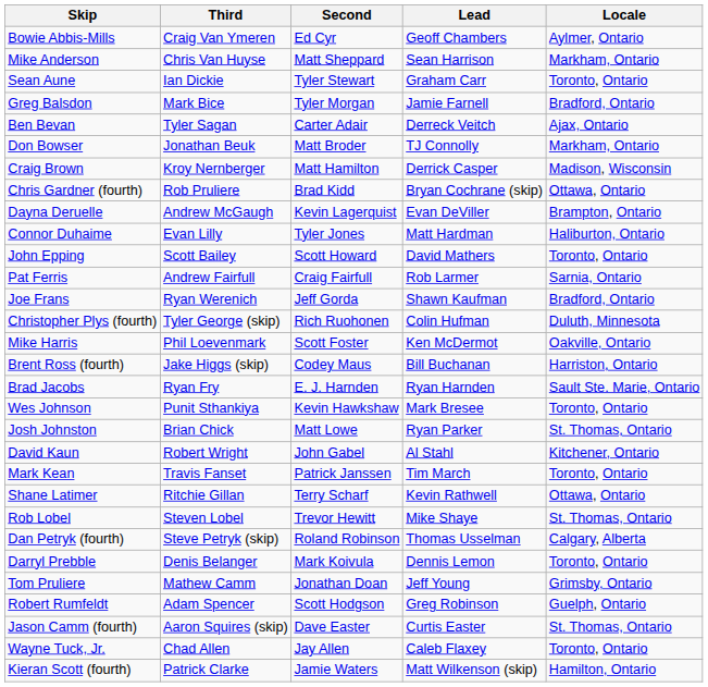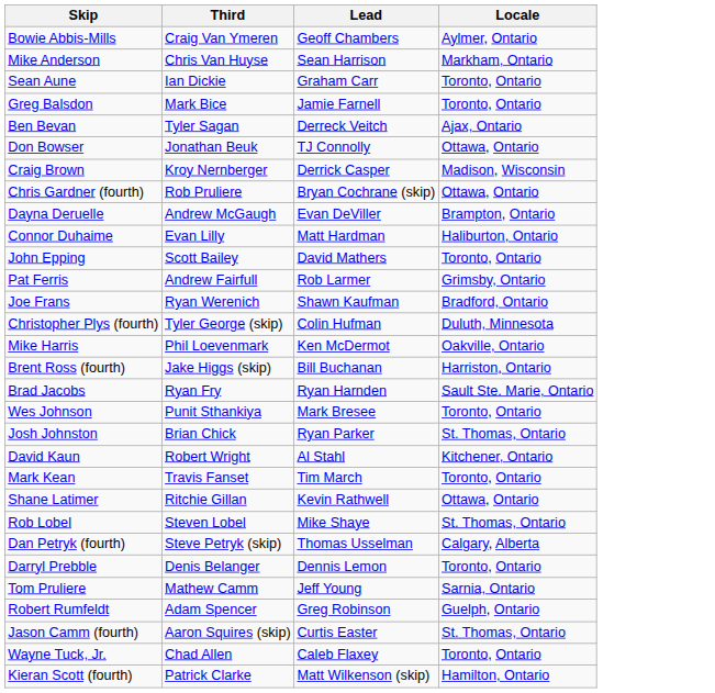 <table class=wikitable>
 <tr>
 <th>Skip</th>
 <th>Third</th>
-<th>Second</th>
 <th>Lead</th>
 <th>Locale</th>
 </tr>
 <tr>
 <td><a href='#'>Bowie Abbis-Mills</a></td>
 <td><a href='#'>Craig Van Ymeren</a></td>
-<td><a href='#'>Ed Cyr</a></td>
 <td><a href='#'>Geoff Chambers</a></td>
 <td> <a href='#'>Aylmer</a>, <a href='#'>Ontario</a></td>
 </tr>
 <tr>
 <td><a href='#'>Mike Anderson</a></td>
 <td><a href='#'>Chris Van Huyse</a></td>
-<td><a href='#'>Matt Sheppard</a></td>
 <td><a href='#'>Sean Harrison</a></td>
 <td> <a href='#'>Markham, Ontario</a></td>
 </tr>
 <tr>
 <td><a href='#'>Sean Aune</a></td>
 <td><a href='#'>Ian Dickie</a></td>
-<td><a href='#'>Tyler Stewart</a></td>
 <td><a href='#'>Graham Carr</a></td>
 <td> <a href='#'>Toronto</a>, <a href='#'>Ontario</a></td>
 </tr>
 <tr>
 <td><a href='#'>Greg Balsdon</a></td>
 <td><a href='#'>Mark Bice</a></td>
-<td><a href='#'>Tyler Morgan</a></td>
 <td><a href='#'>Jamie Farnell</a></td>
-<td> <a href='#'>Bradford, Ontario</a></td>
+<td> <a href='#'>Toronto</a>, <a href='#'>Ontario</a></td>
 </tr>
 <tr>
 <td><a href='#'>Ben Bevan</a></td>
 <td><a href='#'>Tyler Sagan</a></td>
-<td><a href='#'>Carter Adair</a></td>
 <td><a href='#'>Derreck Veitch</a></td>
 <td> <a href='#'>Ajax, Ontario</a></td>
 </tr>
 <tr>
 <td><a href='#'>Don Bowser</a></td>
 <td><a href='#'>Jonathan Beuk</a></td>
-<td><a href='#'>Matt Broder</a></td>
 <td><a href='#'>TJ Connolly</a></td>
-<td> <a href='#'>Markham, Ontario</a></td>
+<td> <a href='#'>Ottawa</a>, <a href='#'>Ontario</a></td>
 </tr>
 <tr>
 <td><a href='#'>Craig Brown</a></td>
 <td><a href='#'>Kroy Nernberger</a></td>
-<td><a href='#'>Matt Hamilton</a></td>
 <td><a href='#'>Derrick Casper</a></td>
 <td> <a href='#'>Madison</a>, <a href='#'>Wisconsin</a></td>
 </tr>
 <tr>
 <td><a href='#'>Chris Gardner</a> (fourth)</td>
 <td><a href='#'>Rob Pruliere</a></td>
-<td><a href='#'>Brad Kidd</a></td>
 <td><a href='#'>Bryan Cochrane</a> (skip)</td>
 <td> <a href='#'>Ottawa</a>, <a href='#'>Ontario</a></td>
 </tr>
 <tr>
 <td><a href='#'>Dayna Deruelle</a></td>
 <td><a href='#'>Andrew McGaugh</a></td>
-<td><a href='#'>Kevin Lagerquist</a></td>
 <td><a href='#'>Evan DeViller</a></td>
 <td> <a href='#'>Brampton</a>, <a href='#'>Ontario</a></td>
 </tr>
 <tr>
 <td><a href='#'>Connor Duhaime</a></td>
 <td><a href='#'>Evan Lilly</a></td>
-<td><a href='#'>Tyler Jones</a></td>
 <td><a href='#'>Matt Hardman</a></td>
 <td> <a href='#'>Haliburton, Ontario</a></td>
 </tr>
 <tr>
 <td><a href='#'>John Epping</a></td>
 <td><a href='#'>Scott Bailey</a></td>
-<td><a href='#'>Scott Howard</a></td>
 <td><a href='#'>David Mathers</a></td>
 <td> <a href='#'>Toronto</a>, <a href='#'>Ontario</a></td>
 </tr>
 <tr>
 <td><a href='#'>Pat Ferris</a></td>
 <td><a href='#'>Andrew Fairfull</a></td>
-<td><a href='#'>Craig Fairfull</a></td>
 <td><a href='#'>Rob Larmer</a></td>
-<td> <a href='#'>Sarnia, Ontario</a></td>
+<td> <a href='#'>Grimsby, Ontario</a></td>
 </tr>
 <tr>
 <td><a href='#'>Joe Frans</a></td>
 <td><a href='#'>Ryan Werenich</a></td>
-<td><a href='#'>Jeff Gorda</a></td>
 <td><a href='#'>Shawn Kaufman</a></td>
 <td> <a href='#'>Bradford, Ontario</a></td>
 </tr>
 <tr>
 <td><a href='#'>Christopher Plys</a> (fourth)</td>
 <td><a href='#'>Tyler George</a> (skip)</td>
-<td><a href='#'>Rich Ruohonen</a></td>
 <td><a href='#'>Colin Hufman</a></td>
 <td> <a href='#'>Duluth, Minnesota</a></td>
 </tr>
 <tr>
 <td><a href='#'>Mike Harris</a></td>
 <td><a href='#'>Phil Loevenmark</a></td>
-<td><a href='#'>Scott Foster</a></td>
 <td><a href='#'>Ken McDermot</a></td>
 <td> <a href='#'>Oakville, Ontario</a></td>
 </tr>
 <tr>
 <td><a href='#'>Brent Ross</a> (fourth)</td>
 <td><a href='#'>Jake Higgs</a> (skip)</td>
-<td><a href='#'>Codey Maus</a></td>
 <td><a href='#'>Bill Buchanan</a></td>
 <td> <a href='#'>Harriston, Ontario</a></td>
 </tr>
 <tr>
 <td><a href='#'>Brad Jacobs</a></td>
 <td><a href='#'>Ryan Fry</a></td>
-<td><a href='#'>E. J. Harnden</a></td>
 <td><a href='#'>Ryan Harnden</a></td>
 <td> <a href='#'>Sault Ste. Marie, Ontario</a></td>
 </tr>
 <tr>
 <td><a href='#'>Wes Johnson</a></td>
 <td><a href='#'>Punit Sthankiya</a></td>
-<td><a href='#'>Kevin Hawkshaw</a></td>
 <td><a href='#'>Mark Bresee</a></td>
 <td> <a href='#'>Toronto</a>, <a href='#'>Ontario</a></td>
 </tr>
 <tr>
 <td><a href='#'>Josh Johnston</a></td>
 <td><a href='#'>Brian Chick</a></td>
-<td><a href='#'>Matt Lowe</a></td>
 <td><a href='#'>Ryan Parker</a></td>
 <td> <a href='#'>St. Thomas, Ontario</a></td>
 </tr>
 <tr>
 <td><a href='#'>David Kaun</a></td>
 <td><a href='#'>Robert Wright</a></td>
-<td><a href='#'>John Gabel</a></td>
 <td><a href='#'>Al Stahl</a></td>
 <td> <a href='#'>Kitchener, Ontario</a></td>
 </tr>
 <tr>
 <td><a href='#'>Mark Kean</a></td>
 <td><a href='#'>Travis Fanset</a></td>
-<td><a href='#'>Patrick Janssen</a></td>
 <td><a href='#'>Tim March</a></td>
 <td> <a href='#'>Toronto</a>, <a href='#'>Ontario</a></td>
 </tr>
 <tr>
 <td><a href='#'>Shane Latimer</a></td>
 <td><a href='#'>Ritchie Gillan</a></td>
-<td><a href='#'>Terry Scharf</a></td>
 <td><a href='#'>Kevin Rathwell</a></td>
 <td> <a href='#'>Ottawa</a>, <a href='#'>Ontario</a></td>
 </tr>
 <tr>
 <td><a href='#'>Rob Lobel</a></td>
 <td><a href='#'>Steven Lobel</a></td>
-<td><a href='#'>Trevor Hewitt</a></td>
 <td><a href='#'>Mike Shaye</a></td>
 <td> <a href='#'>St. Thomas, Ontario</a></td>
 </tr>
 <tr>
 <td><a href='#'>Dan Petryk</a> (fourth)</td>
 <td><a href='#'>Steve Petryk</a> (skip)</td>
-<td><a href='#'>Roland Robinson</a></td>
 <td><a href='#'>Thomas Usselman</a></td>
 <td> <a href='#'>Calgary</a>, <a href='#'>Alberta</a></td>
 </tr>
 <tr>
 <td><a href='#'>Darryl Prebble</a></td>
 <td><a href='#'>Denis Belanger</a></td>
-<td><a href='#'>Mark Koivula</a></td>
 <td><a href='#'>Dennis Lemon</a></td>
 <td> <a href='#'>Toronto</a>, <a href='#'>Ontario</a></td>
 </tr>
 <tr>
 <td><a href='#'>Tom Pruliere</a></td>
 <td><a href='#'>Mathew Camm</a></td>
-<td><a href='#'>Jonathan Doan</a></td>
 <td><a href='#'>Jeff Young</a></td>
-<td> <a href='#'>Grimsby, Ontario</a></td>
+<td> <a href='#'>Sarnia, Ontario</a></td>
 </tr>
 <tr>
 <td><a href='#'>Robert Rumfeldt</a></td>
 <td><a href='#'>Adam Spencer</a></td>
-<td><a href='#'>Scott Hodgson</a></td>
 <td><a href='#'>Greg Robinson</a></td>
 <td> <a href='#'>Guelph</a>, <a href='#'>Ontario</a></td>
 </tr>
 <tr>
 <td><a href='#'>Jason Camm</a> (fourth)</td>
 <td><a href='#'>Aaron Squires</a> (skip)</td>
-<td><a href='#'>Dave Easter</a></td>
 <td><a href='#'>Curtis Easter</a></td>
 <td> <a href='#'>St. Thomas, Ontario</a></td>
 </tr>
 <tr>
 <td><a href='#'>Wayne Tuck, Jr.</a></td>
 <td><a href='#'>Chad Allen</a></td>
-<td><a href='#'>Jay Allen</a></td>
 <td><a href='#'>Caleb Flaxey</a></td>
 <td> <a href='#'>Toronto</a>, <a href='#'>Ontario</a></td>
 </tr>
 <tr>
 <td><a href='#'>Kieran Scott</a> (fourth)</td>
 <td><a href='#'>Patrick Clarke</a></td>
-<td><a href='#'>Jamie Waters</a></td>
 <td><a href='#'>Matt Wilkenson</a> (skip)</td>
 <td> <a href='#'>Hamilton, Ontario</a></td>
 </tr>
 </table>
